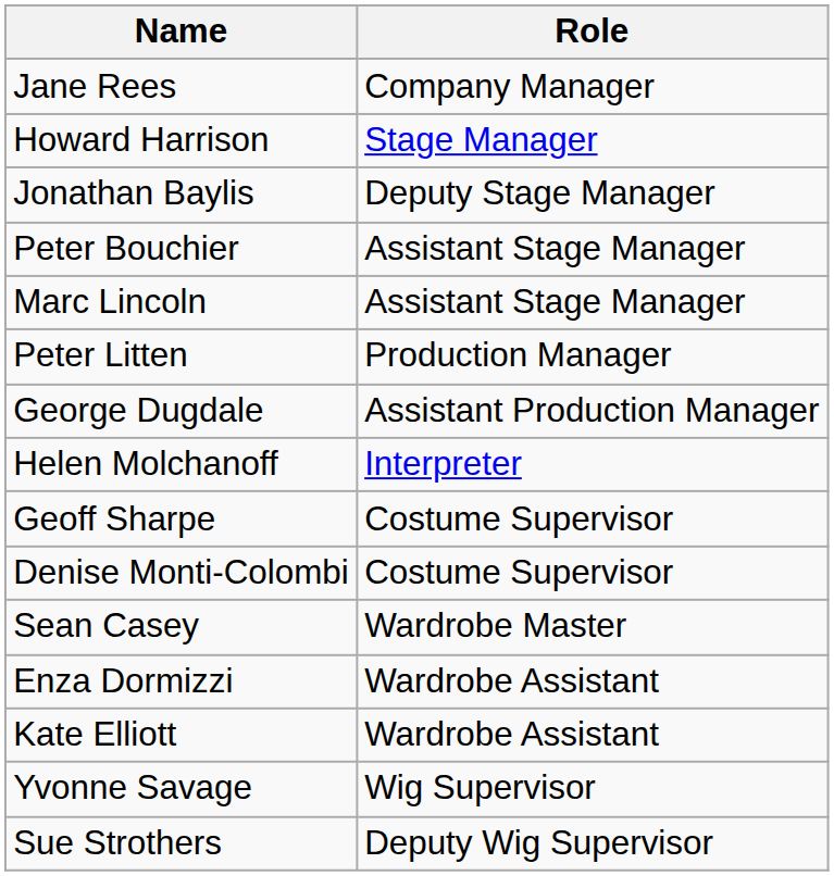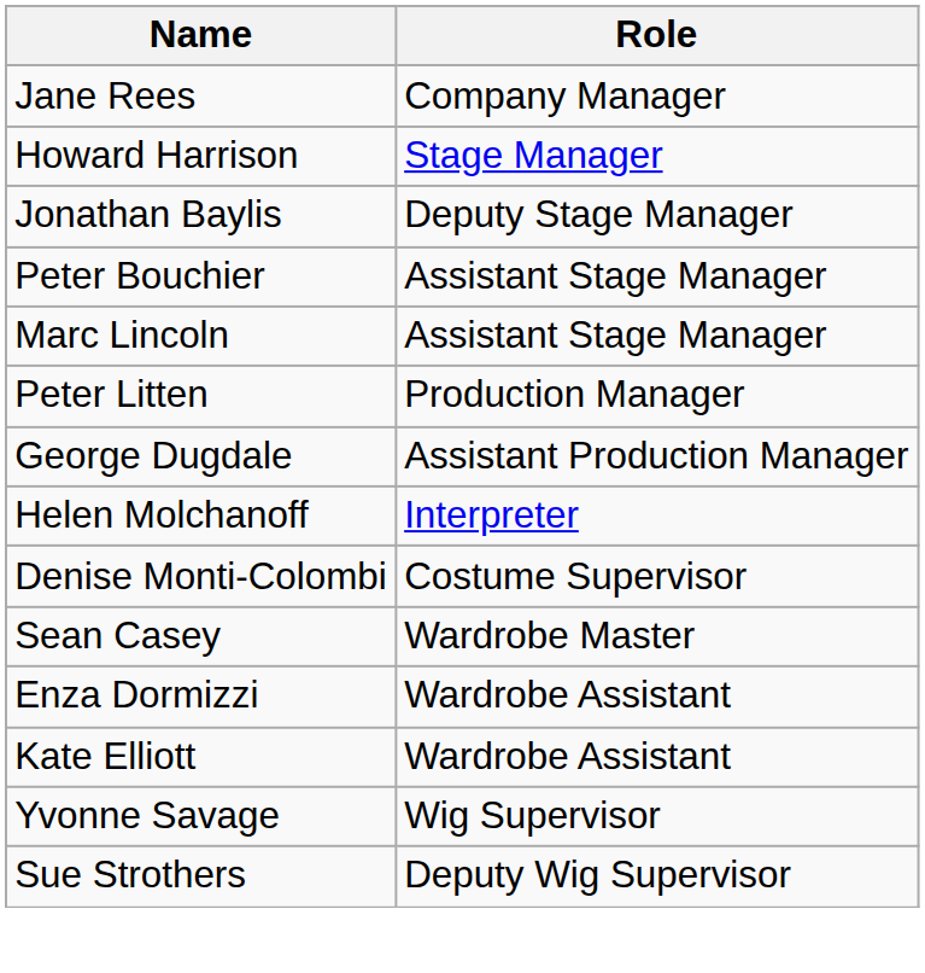 <table class="wikitable">
 <tr>
 <th>Name</th>
 <th>Role</th>
 </tr>
 <tr>
 <td>Jane Rees</td>
 <td>Company Manager</td>
 </tr>
 <tr>
 <td>Howard Harrison</td>
 <td><a href='#'>Stage Manager</a></td>
 </tr>
 <tr>
 <td>Jonathan Baylis</td>
 <td>Deputy Stage Manager</td>
 </tr>
 <tr>
 <td>Peter Bouchier</td>
 <td>Assistant Stage Manager</td>
 </tr>
 <tr>
 <td>Marc Lincoln</td>
 <td>Assistant Stage Manager</td>
 </tr>
 <tr>
 <td>Peter Litten</td>
 <td>Production Manager</td>
 </tr>
 <tr>
 <td>George Dugdale</td>
 <td>Assistant Production Manager</td>
 </tr>
 <tr>
 <td>Helen Molchanoff</td>
 <td><a href='#'>Interpreter</a></td>
 </tr>
 <tr>
-<td>Geoff Sharpe</td>
-<td>Costume Supervisor</td>
-</tr>
-<tr>
 <td>Denise Monti-Colombi</td>
 <td>Costume Supervisor</td>
 </tr>
 <tr>
 <td>Sean Casey</td>
 <td>Wardrobe Master</td>
 </tr>
 <tr>
 <td>Enza Dormizzi</td>
 <td>Wardrobe Assistant</td>
 </tr>
 <tr>
 <td>Kate Elliott</td>
 <td>Wardrobe Assistant</td>
 </tr>
 <tr>
 <td>Yvonne Savage</td>
 <td>Wig Supervisor</td>
 </tr>
 <tr>
 <td>Sue Strothers</td>
 <td>Deputy Wig Supervisor</td>
 </tr>
 </table>
